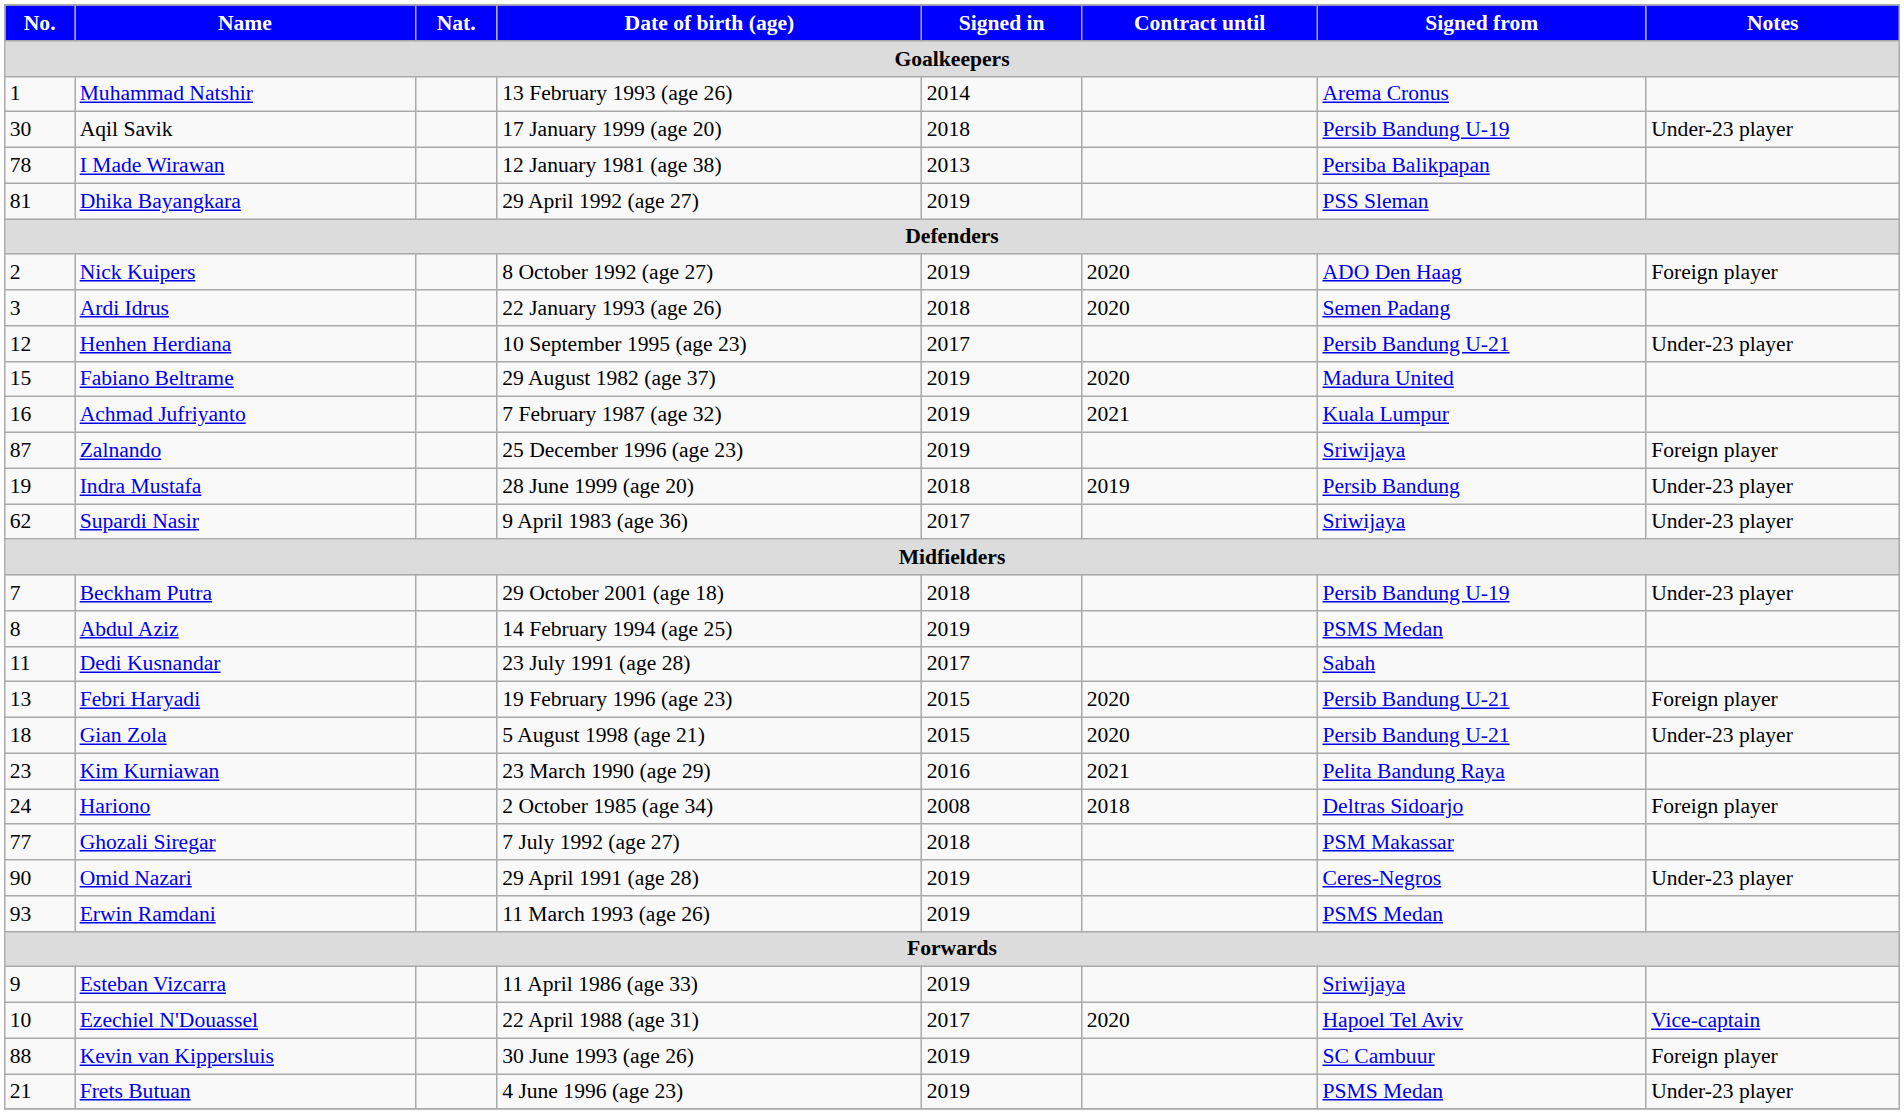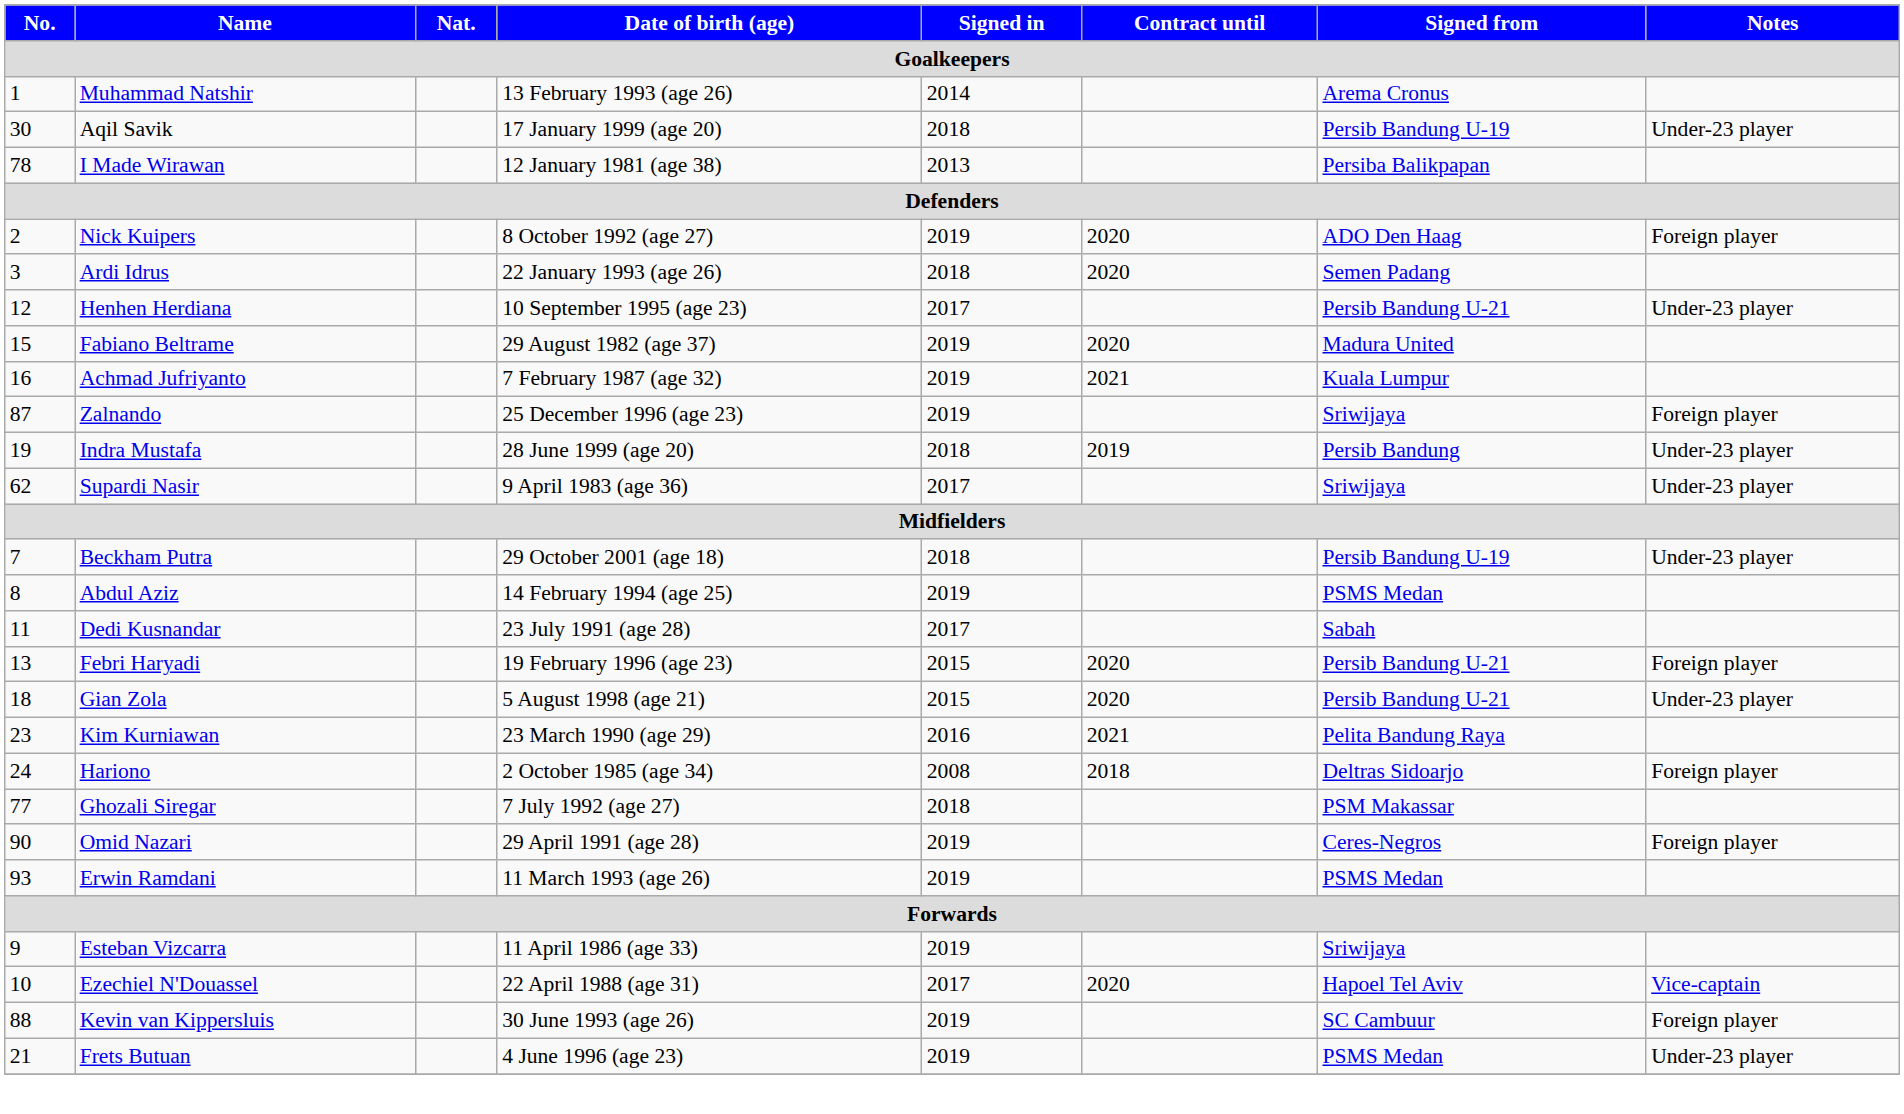 <table class="wikitable"  style="text-align:left; font-size:90%; width:100%;">
 <tr>
 <th style="background:#00f; color:white; text-align:center;">No.</th>
 <th style="background:#00f; color:white; text-align:center;">Name</th>
 <th style="background:#00f; color:white; text-align:center;">Nat.</th>
 <th style="background:#00f; color:white; text-align:center;">Date of birth (age)</th>
 <th style="background:#00f; color:white; text-align:center;">Signed in</th>
 <th style="background:#00f; color:white; text-align:center;">Contract until</th>
 <th style="background:#00f; color:white; text-align:center;">Signed from</th>
 <th style="background:#00f; color:white; text-align:center;">Notes</th>
 </tr>
 <tr>
 <th colspan="8" style="background:#dcdcdc; text-align:center;">Goalkeepers</th>
 </tr>
 <tr>
 <td>1</td>
 <td><a href='#'>Muhammad Natshir</a></td>
 <td></td>
 <td>13 February 1993 (age 26)</td>
 <td>2014</td>
 <td></td>
 <td> <a href='#'>Arema Cronus</a></td>
 <td></td>
 </tr>
 <tr>
 <td>30</td>
 <td>Aqil Savik</td>
 <td></td>
 <td>17 January 1999 (age 20)</td>
 <td>2018</td>
 <td></td>
 <td> <a href='#'>Persib Bandung U-19</a></td>
 <td>Under-23 player</td>
 </tr>
 <tr>
 <td>78</td>
 <td><a href='#'>I Made Wirawan</a></td>
 <td></td>
 <td>12 January 1981 (age 38)</td>
 <td>2013</td>
 <td></td>
 <td> <a href='#'>Persiba Balikpapan</a></td>
-<td></td>
-</tr>
-<tr>
-<td>81</td>
-<td><a href='#'>Dhika Bayangkara</a></td>
-<td></td>
-<td>29 April 1992 (age 27)</td>
-<td>2019</td>
-<td></td>
-<td> <a href='#'>PSS Sleman</a></td>
 <td></td>
 </tr>
 <tr>
 <th colspan="8" style="background:#dcdcdc; text-align:center;">Defenders</th>
 </tr>
 <tr>
 <td>2</td>
 <td><a href='#'>Nick Kuipers</a></td>
 <td></td>
 <td>8 October 1992 (age 27)</td>
 <td>2019</td>
 <td>2020</td>
 <td> <a href='#'>ADO Den Haag</a></td>
 <td>Foreign player</td>
 </tr>
 <tr>
 <td>3</td>
 <td><a href='#'>Ardi Idrus</a></td>
 <td></td>
 <td>22 January 1993 (age 26)</td>
 <td>2018</td>
 <td>2020</td>
 <td> <a href='#'>Semen Padang</a></td>
 <td></td>
 </tr>
 <tr>
 <td>12</td>
 <td><a href='#'>Henhen Herdiana</a></td>
 <td></td>
 <td>10 September 1995 (age 23)</td>
 <td>2017</td>
 <td></td>
 <td> <a href='#'>Persib Bandung U-21</a></td>
 <td>Under-23 player</td>
 </tr>
 <tr>
 <td>15</td>
 <td><a href='#'>Fabiano Beltrame</a></td>
 <td> </td>
 <td>29 August 1982 (age 37)</td>
 <td>2019</td>
 <td>2020</td>
 <td> <a href='#'>Madura United</a></td>
 <td></td>
 </tr>
 <tr>
 <td>16</td>
 <td><a href='#'>Achmad Jufriyanto</a></td>
 <td></td>
 <td>7 February 1987 (age 32)</td>
 <td>2019</td>
 <td>2021</td>
 <td> <a href='#'>Kuala Lumpur</a></td>
 <td></td>
 </tr>
 <tr>
 <td>87</td>
 <td><a href='#'>Zalnando</a></td>
 <td></td>
 <td>25 December 1996 (age 23)</td>
 <td>2019</td>
 <td></td>
 <td> <a href='#'>Sriwijaya</a></td>
 <td>Foreign player</td>
 </tr>
 <tr>
 <td>19</td>
 <td><a href='#'>Indra Mustafa</a></td>
 <td></td>
 <td>28 June 1999 (age 20)</td>
 <td>2018</td>
 <td>2019</td>
 <td> <a href='#'>Persib Bandung</a></td>
 <td>Under-23 player</td>
 </tr>
 <tr>
 <td>62</td>
 <td><a href='#'>Supardi Nasir</a></td>
 <td></td>
 <td>9 April 1983 (age 36)</td>
 <td>2017</td>
 <td></td>
 <td> <a href='#'>Sriwijaya</a></td>
 <td>Under-23 player</td>
 </tr>
 <tr>
 <th colspan="8" style="background:#dcdcdc; text-align:center;">Midfielders</th>
 </tr>
 <tr>
 <td>7</td>
 <td><a href='#'>Beckham Putra</a></td>
 <td></td>
 <td>29 October 2001 (age 18)</td>
 <td>2018</td>
 <td></td>
 <td> <a href='#'>Persib Bandung U-19</a></td>
 <td>Under-23 player</td>
 </tr>
 <tr>
 <td>8</td>
 <td><a href='#'>Abdul Aziz</a></td>
 <td></td>
 <td>14 February 1994 (age 25)</td>
 <td>2019</td>
 <td></td>
 <td> <a href='#'>PSMS Medan</a></td>
 <td></td>
 </tr>
 <tr>
 <td>11</td>
 <td><a href='#'>Dedi Kusnandar</a></td>
 <td></td>
 <td>23 July 1991 (age 28)</td>
 <td>2017</td>
 <td></td>
 <td> <a href='#'>Sabah</a></td>
 <td></td>
 </tr>
 <tr>
 <td>13</td>
 <td><a href='#'>Febri Haryadi</a></td>
 <td></td>
 <td>19 February 1996 (age 23)</td>
 <td>2015</td>
 <td>2020</td>
 <td> <a href='#'>Persib Bandung U-21</a></td>
 <td>Foreign player</td>
 </tr>
 <tr>
 <td>18</td>
 <td><a href='#'>Gian Zola</a></td>
 <td></td>
 <td>5 August 1998 (age 21)</td>
 <td>2015</td>
 <td>2020</td>
 <td> <a href='#'>Persib Bandung U-21</a></td>
 <td>Under-23 player</td>
 </tr>
 <tr>
 <td>23</td>
 <td><a href='#'>Kim Kurniawan</a></td>
 <td> </td>
 <td>23 March 1990 (age 29)</td>
 <td>2016</td>
 <td>2021</td>
 <td> <a href='#'>Pelita Bandung Raya</a></td>
 <td></td>
 </tr>
 <tr>
 <td>24</td>
 <td><a href='#'>Hariono</a></td>
 <td></td>
 <td>2 October 1985 (age 34)</td>
 <td>2008</td>
 <td>2018</td>
 <td> <a href='#'>Deltras Sidoarjo</a></td>
 <td>Foreign player</td>
 </tr>
 <tr>
 <td>77</td>
 <td><a href='#'>Ghozali Siregar</a></td>
 <td></td>
 <td>7 July 1992 (age 27)</td>
 <td>2018</td>
 <td></td>
 <td> <a href='#'>PSM Makassar</a></td>
 <td></td>
 </tr>
 <tr>
 <td>90</td>
 <td><a href='#'>Omid Nazari</a></td>
 <td></td>
 <td>29 April 1991 (age 28)</td>
 <td>2019</td>
 <td></td>
 <td> <a href='#'>Ceres-Negros</a></td>
-<td>Under-23 player</td>
+<td>Foreign player</td>
 </tr>
 <tr>
 <td>93</td>
 <td><a href='#'>Erwin Ramdani</a></td>
 <td></td>
 <td>11 March 1993 (age 26)</td>
 <td>2019</td>
 <td></td>
 <td> <a href='#'>PSMS Medan</a></td>
 <td></td>
 </tr>
 <tr>
 <th colspan="8" style="background:#dcdcdc; text-align:center;">Forwards</th>
 </tr>
 <tr>
 <td>9</td>
 <td><a href='#'>Esteban Vizcarra</a></td>
 <td> </td>
 <td>11 April 1986 (age 33)</td>
 <td>2019</td>
 <td></td>
 <td> <a href='#'>Sriwijaya</a></td>
 <td></td>
 </tr>
 <tr>
 <td>10</td>
 <td><a href='#'>Ezechiel N'Douassel</a></td>
 <td></td>
 <td>22 April 1988 (age 31)</td>
 <td>2017</td>
 <td>2020</td>
 <td> <a href='#'>Hapoel Tel Aviv</a></td>
 <td><a href='#'>Vice-captain</a></td>
 </tr>
 <tr>
 <td>88</td>
 <td><a href='#'>Kevin van Kippersluis</a></td>
 <td></td>
 <td>30 June 1993 (age 26)</td>
 <td>2019</td>
 <td></td>
 <td> <a href='#'>SC Cambuur</a></td>
 <td>Foreign player</td>
 </tr>
 <tr>
 <td>21</td>
 <td><a href='#'>Frets Butuan</a></td>
 <td></td>
 <td>4 June 1996 (age 23)</td>
 <td>2019</td>
 <td></td>
 <td> <a href='#'>PSMS Medan</a></td>
 <td>Under-23 player</td>
 </tr>
 <tr>
 </tr>
 </table>
